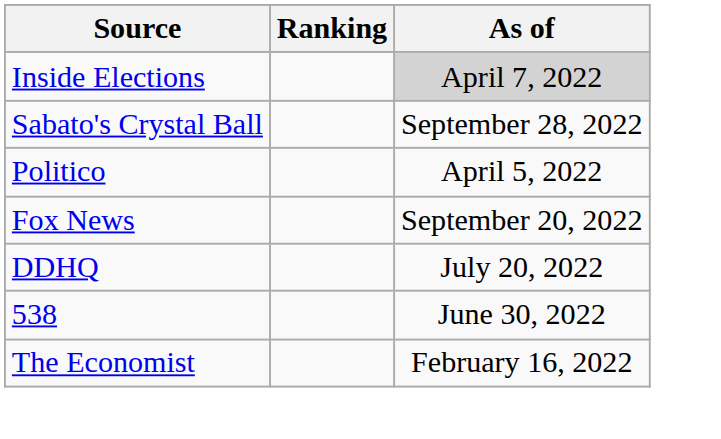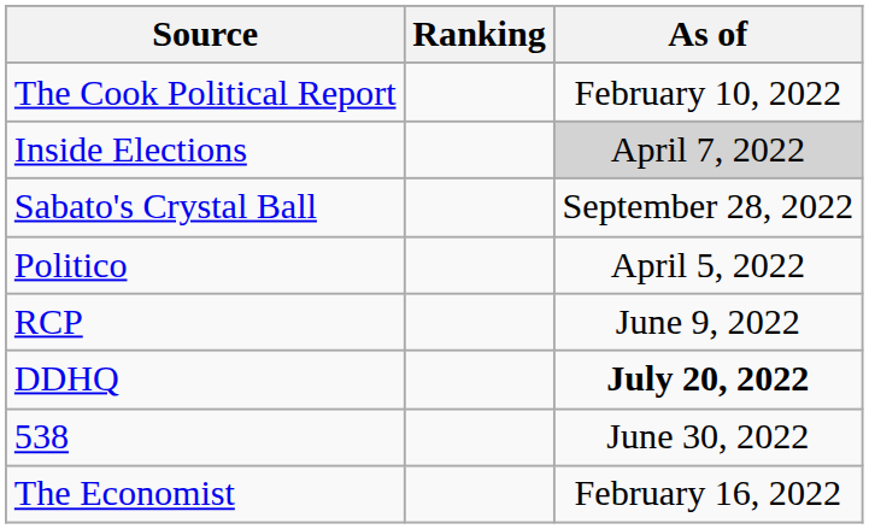 <table class="wikitable" style="text-align:center">
 <tr>
 <th>Source</th>
 <th>Ranking</th>
 <th>As of</th>
+</tr>
+<tr>
+<td align=left><a href='#'>The Cook Political Report</a></td>
+<td></td>
+<td>February 10, 2022</td>
 </tr>
 <tr>
 <td align=left><a href='#'>Inside Elections</a></td>
 <td></td>
 <td style="background: lightgrey;">April 7, 2022</td>
 </tr>
 <tr>
 <td align=left><a href='#'>Sabato's Crystal Ball</a></td>
 <td></td>
 <td>September 28, 2022</td>
 </tr>
 <tr>
 <td align="left"><a href='#'>Politico</a></td>
 <td></td>
 <td>April 5, 2022</td>
 </tr>
 <tr>
-<td align=left><a href='#'>Fox News</a></td>
+<td align="left"><a href='#'>RCP</a></td>
 <td></td>
-<td>September 20, 2022</td>
+<td>June 9, 2022</td>
 </tr>
 <tr>
 <td align="left"><a href='#'>DDHQ</a></td>
 <td></td>
-<td>July 20, 2022</td>
+<td><strong>July 20, 2022</strong></td>
 </tr>
 <tr>
 <td align="left"><a href='#'>538</a></td>
 <td></td>
 <td>June 30, 2022</td>
 </tr>
 <tr>
 <td align="left"><a href='#'>The Economist</a></td>
 <td></td>
 <td>February 16, 2022</td>
 </tr>
 </table>
